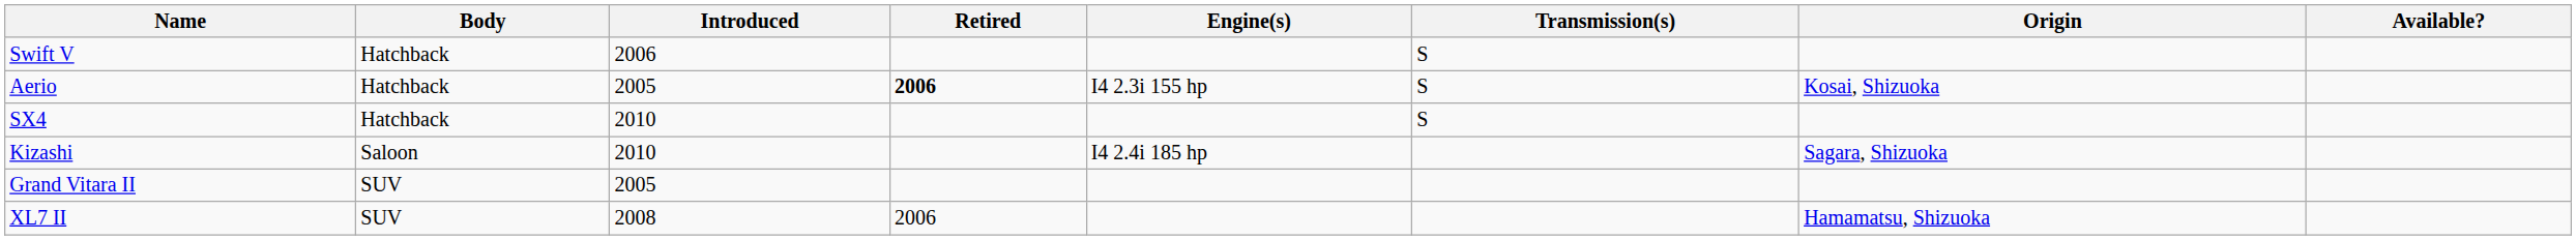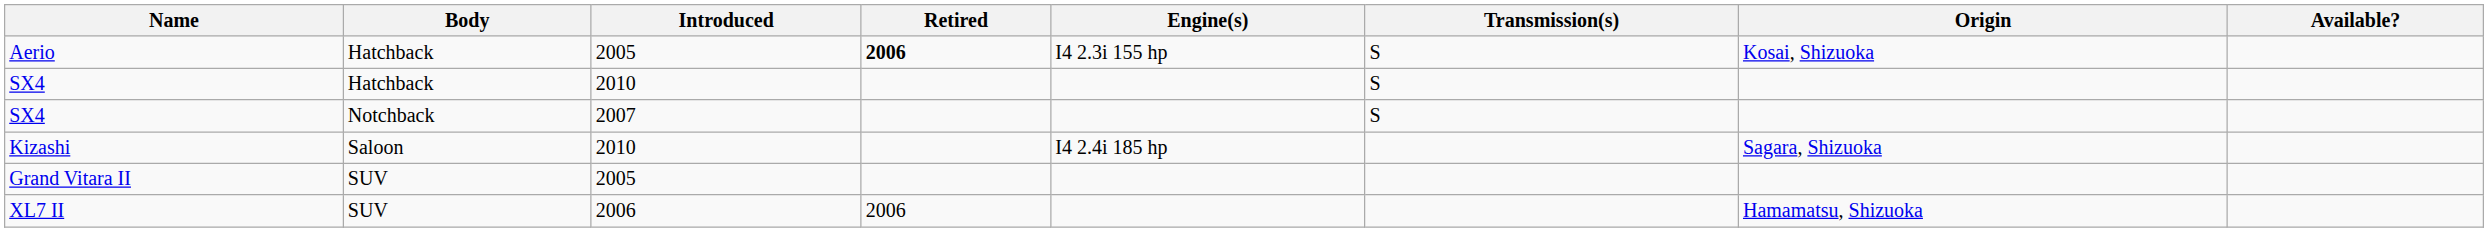 <table class="wikitable sortable" style="width:100%;">
 <tr>
 <th>Name</th>
 <th>Body</th>
 <th>Introduced</th>
 <th>Retired</th>
 <th class="unsortable">Engine(s)</th>
 <th class="unsortable">Transmission(s)</th>
 <th>Origin</th>
 <th>Available?</th>
-</tr>
-<tr>
-<td><a href='#'>Swift V</a></td>
-<td>Hatchback</td>
-<td>2006</td>
-<td></td>
-<td></td>
-<td>S</td>
-<td></td>
-<td></td>
 </tr>
 <tr>
 <td><a href='#'>Aerio</a></td>
 <td>Hatchback</td>
 <td>2005</td>
 <td><strong>2006</strong></td>
 <td>I4 2.3i 155 hp</td>
 <td>S</td>
 <td> <a href='#'>Kosai</a>, <a href='#'>Shizuoka</a></td>
 <td></td>
 </tr>
 <tr>
 <td><a href='#'>SX4</a></td>
 <td>Hatchback</td>
 <td>2010</td>
+<td></td>
+<td></td>
+<td>S</td>
+<td></td>
+<td></td>
+</tr>
+<tr>
+<td><a href='#'>SX4</a></td>
+<td>Notchback</td>
+<td>2007</td>
 <td></td>
 <td></td>
 <td>S</td>
 <td></td>
 <td></td>
 </tr>
 <tr>
 <td><a href='#'>Kizashi</a></td>
 <td>Saloon</td>
 <td>2010</td>
 <td></td>
 <td>I4 2.4i 185 hp</td>
 <td></td>
 <td> <a href='#'>Sagara</a>, <a href='#'>Shizuoka</a></td>
 <td></td>
 </tr>
 <tr>
 <td><a href='#'>Grand Vitara II</a></td>
 <td>SUV</td>
 <td>2005</td>
 <td></td>
 <td></td>
 <td></td>
 <td></td>
 <td></td>
 </tr>
 <tr>
 <td><a href='#'>XL7 II</a></td>
 <td>SUV</td>
-<td>2008</td>
+<td>2006</td>
 <td>2006</td>
 <td></td>
 <td></td>
 <td> <a href='#'>Hamamatsu</a>, <a href='#'>Shizuoka</a></td>
 <td></td>
 </tr>
 </table>
